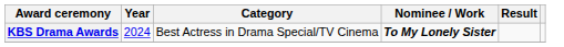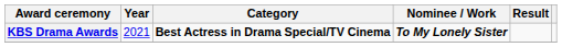 <table class="wikitable plainrowheaders sortable">
 <tr>
 <th scope="col">Award ceremony</th>
 <th scope="col">Year</th>
 <th scope="col">Category</th>
 <th scope="col">Nominee / Work</th>
 <th scope="col">Result</th>
 <th scope="col" class="unsortable"></th>
 </tr>
 <tr>
 <th scope="row"><a href='#'>KBS Drama Awards</a></th>
-<td style="text-align:center"><a href='#'>2024</a></td>
-<td>Best Actress in Drama Special/TV Cinema</td>
+<td style="text-align:center"><a href='#'>2021</a></td>
+<td><strong>Best Actress in Drama Special/TV Cinema</strong></td>
 <td><strong><em>To My Lonely Sister</em></strong></td>
 <td></td>
 <td style="text-align:center"></td>
 </tr>
 <tr>
 </tr>
 </table>
